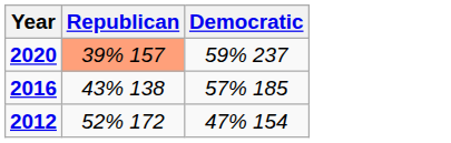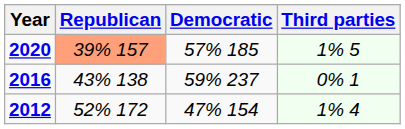 <table class="wikitable" style="font-size:95%;">
 <tr bgcolor=lightgrey>
 <th>Year</th>
 <th><a href='#'>Republican</a></th>
 <th><a href='#'>Democratic</a></th>
+<th><a href='#'>Third parties</a></th>
 </tr>
 <tr>
 <td><strong><a href='#'>2020</a></strong></td>
 <td style="background: lightsalmon; text-align:center;" ><em>39%</em> <em>157</em></td>
-<td style="text-align:center;" ><em>59%</em> <em>237</em></td>
+<td style="text-align:center;" ><em>57%</em> <em>185</em></td>
+<td style="text-align:center; background:honeyDew;"><em>1%</em> <em>5</em></td>
 </tr>
 <tr>
 <td><strong><a href='#'>2016</a></strong></td>
 <td style="text-align:center;" ><em>43%</em> <em>138</em></td>
-<td style="text-align:center;" ><em>57%</em> <em>185</em></td>
+<td style="text-align:center;" ><em>59%</em> <em>237</em></td>
+<td style="text-align:center; background:honeyDew;"><em>0%</em> <em>1</em></td>
 </tr>
 <tr>
 <td><strong><a href='#'>2012</a></strong></td>
 <td style="text-align:center;" ><em>52%</em> <em>172</em></td>
 <td style="text-align:center;" ><em>47%</em> <em>154</em></td>
+<td style="text-align:center; background:honeyDew;"><em>1%</em> <em>4</em></td>
 </tr>
 </table>
